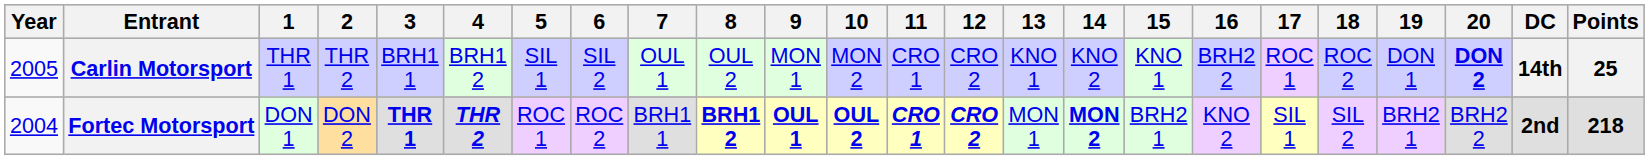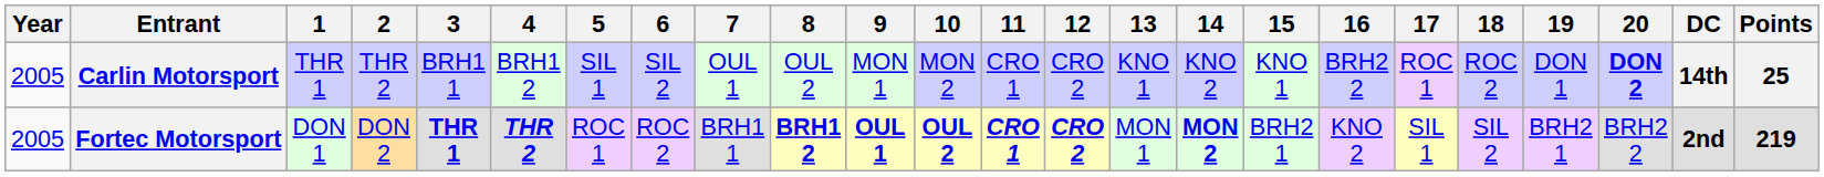 <table class="wikitable" style="text-align:center; font-size:85%">
 <tr>
 <th>Year</th>
 <th>Entrant</th>
 <th>1</th>
 <th>2</th>
 <th>3</th>
 <th>4</th>
 <th>5</th>
 <th>6</th>
 <th>7</th>
 <th>8</th>
 <th>9</th>
 <th>10</th>
 <th>11</th>
 <th>12</th>
 <th>13</th>
 <th>14</th>
 <th>15</th>
 <th>16</th>
 <th>17</th>
 <th>18</th>
 <th>19</th>
 <th>20</th>
 <th>DC</th>
 <th>Points</th>
 </tr>
 <tr>
 <td><a href='#'>2005</a></td>
 <th nowrap><a href='#'>Carlin Motorsport</a></th>
 <td style="background:#cfcfff;"><a href='#'>THR<br>1</a><br></td>
 <td style="background:#cfcfff;"><a href='#'>THR<br>2</a><br></td>
 <td style="background:#cfcfff;"><a href='#'>BRH1<br>1</a><br></td>
 <td style="background:#dfffdf;"><a href='#'>BRH1<br>2</a><br></td>
 <td style="background:#cfcfff;"><a href='#'>SIL<br>1</a><br></td>
 <td style="background:#cfcfff;"><a href='#'>SIL<br>2</a><br></td>
 <td style="background:#dfffdf;"><a href='#'>OUL<br>1</a><br></td>
 <td style="background:#dfffdf;"><a href='#'>OUL<br>2</a><br></td>
 <td style="background:#dfffdf;"><a href='#'>MON<br>1</a><br></td>
 <td style="background:#cfcfff;"><a href='#'>MON<br>2</a><br></td>
 <td style="background:#cfcfff;"><a href='#'>CRO<br>1</a><br></td>
 <td style="background:#cfcfff;"><a href='#'>CRO<br>2</a><br></td>
 <td style="background:#cfcfff;"><a href='#'>KNO<br>1</a><br></td>
 <td style="background:#cfcfff;"><a href='#'>KNO<br>2</a><br></td>
 <td style="background:#dfffdf;"><a href='#'>KNO<br>1</a><br></td>
 <td style="background:#cfcfff;"><a href='#'>BRH2<br>2</a><br></td>
 <td style="background:#efcfff;"><a href='#'>ROC<br>1</a><br></td>
 <td style="background:#cfcfff;"><a href='#'>ROC<br>2</a><br></td>
 <td style="background:#cfcfff;"><a href='#'>DON<br>1</a><br></td>
 <td style="background:#cfcfff;"><strong><a href='#'>DON<br>2</a><br></strong></td>
 <th>14th</th>
 <th>25</th>
 </tr>
 <tr>
-<td><a href='#'>2004</a></td>
+<td><a href='#'>2005</a></td>
 <th nowrap><a href='#'>Fortec Motorsport</a></th>
 <td style="background:#dfffdf;"><a href='#'>DON<br>1</a><br></td>
 <td style="background:#ffdf9f;"><a href='#'>DON<br>2</a><br></td>
 <td style="background:#dfdfdf;"><strong><a href='#'>THR<br>1</a></strong><br></td>
 <td style="background:#dfdfdf;"><strong><em><a href='#'>THR<br>2</a></em></strong><br></td>
 <td style="background:#efcfff;"><a href='#'>ROC<br>1</a><br></td>
 <td style="background:#efcfff;"><a href='#'>ROC<br>2</a><br></td>
 <td style="background:#dfdfdf;"><a href='#'>BRH1<br>1</a><br></td>
 <td style="background:#ffffbf;"><strong><a href='#'>BRH1<br>2</a></strong><br></td>
 <td style="background:#ffffbf;"><strong><a href='#'>OUL<br>1</a></strong><br></td>
 <td style="background:#ffffbf;"><strong><a href='#'>OUL<br>2</a></strong><br></td>
 <td style="background:#ffffbf;"><strong><em><a href='#'>CRO<br>1</a></em></strong><br></td>
 <td style="background:#ffffbf;"><strong><em><a href='#'>CRO<br>2</a></em></strong><br></td>
 <td style="background:#dfffdf;"><a href='#'>MON<br>1</a><br></td>
 <td style="background:#dfffdf;"><strong><a href='#'>MON<br>2</a></strong><br></td>
 <td style="background:#dfffdf;"><a href='#'>BRH2<br>1</a><br></td>
 <td style="background:#efcfff;"><a href='#'>KNO<br>2</a><br></td>
 <td style="background:#ffffbf;"><a href='#'>SIL<br>1</a><br></td>
 <td style="background:#efcfff;"><a href='#'>SIL<br>2</a><br></td>
 <td style="background:#efcfff;"><a href='#'>BRH2<br>1</a><br></td>
 <td style="background:#dfdfdf;"><a href='#'>BRH2<br>2</a><br></td>
 <th style="background:#dfdfdf;">2nd</th>
-<th style="background:#dfdfdf;">218</th>
+<th style="background:#dfdfdf;">219</th>
 </tr>
 </table>
